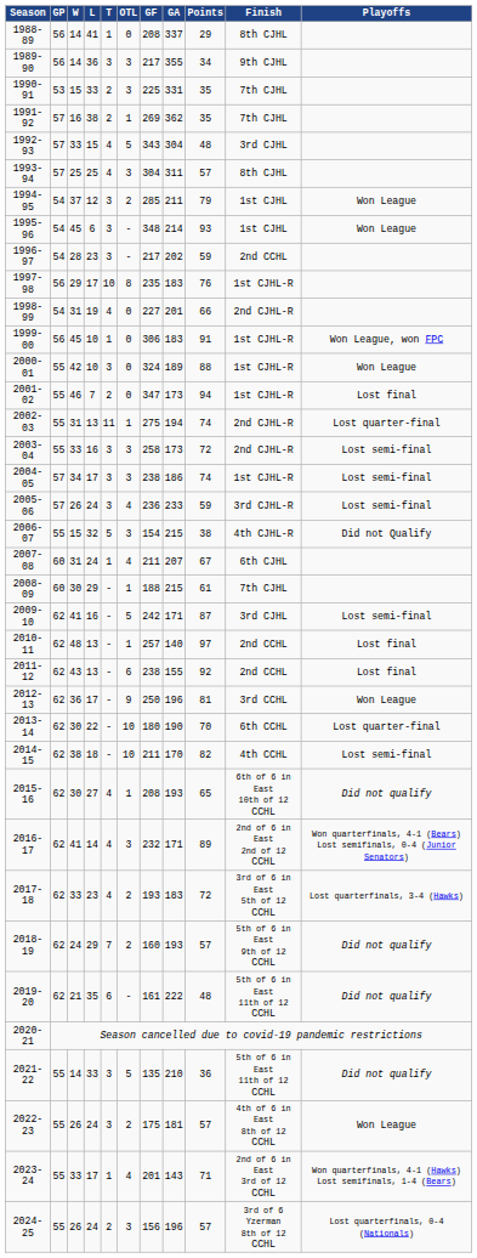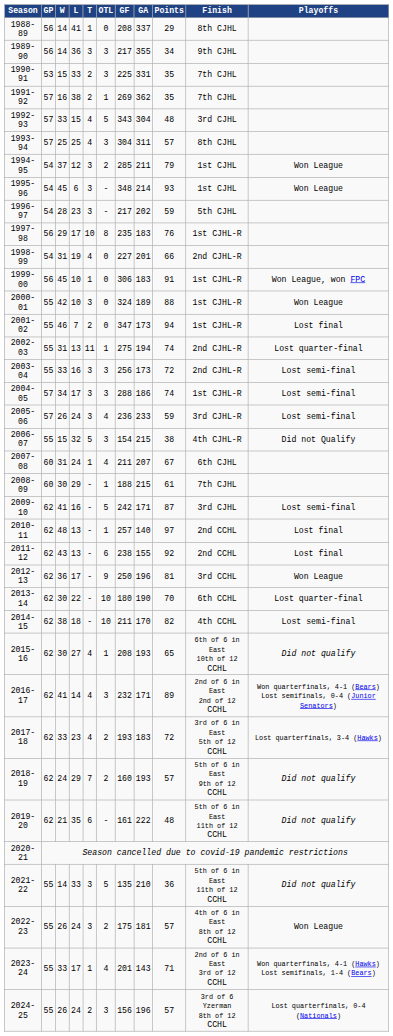 <table class="wikitable">
 <tr align="center" style="color: #FFFFFF" bgcolor="#1F4284">
 <td><strong>Season</strong></td>
 <td><strong>GP </strong></td>
 <td><strong> W </strong></td>
 <td><strong> L </strong></td>
 <td><strong> T </strong></td>
 <td><strong>OTL</strong></td>
 <td><strong>GF </strong></td>
 <td><strong>GA </strong></td>
 <td><strong>Points</strong></td>
 <td><strong>Finish</strong></td>
 <td><strong>Playoffs</strong></td>
 </tr>
 <tr align="center">
 <td>1988-89</td>
 <td>56</td>
 <td>14</td>
 <td>41</td>
 <td>1</td>
 <td>0</td>
 <td>208</td>
 <td>337</td>
 <td>29</td>
 <td>8th CJHL</td>
 <td></td>
 </tr>
 <tr align="center">
 <td>1989-90</td>
 <td>56</td>
 <td>14</td>
 <td>36</td>
 <td>3</td>
 <td>3</td>
 <td>217</td>
 <td>355</td>
 <td>34</td>
 <td>9th CJHL</td>
 <td></td>
 </tr>
 <tr align="center">
 <td>1990-91</td>
 <td>53</td>
 <td>15</td>
 <td>33</td>
 <td>2</td>
 <td>3</td>
 <td>225</td>
 <td>331</td>
 <td>35</td>
 <td>7th CJHL</td>
 <td></td>
 </tr>
 <tr align="center">
 <td>1991-92</td>
 <td>57</td>
 <td>16</td>
 <td>38</td>
 <td>2</td>
 <td>1</td>
 <td>269</td>
 <td>362</td>
 <td>35</td>
 <td>7th CJHL</td>
 <td></td>
 </tr>
 <tr align="center">
 <td>1992-93</td>
 <td>57</td>
 <td>33</td>
 <td>15</td>
 <td>4</td>
 <td>5</td>
 <td>343</td>
 <td>304</td>
 <td>48</td>
 <td>3rd CJHL</td>
 <td></td>
 </tr>
 <tr align="center">
 <td>1993-94</td>
 <td>57</td>
 <td>25</td>
 <td>25</td>
 <td>4</td>
 <td>3</td>
 <td>304</td>
 <td>311</td>
 <td>57</td>
 <td>8th CJHL</td>
 <td></td>
 </tr>
 <tr align="center">
 <td>1994-95</td>
 <td>54</td>
 <td>37</td>
 <td>12</td>
 <td>3</td>
 <td>2</td>
 <td>285</td>
 <td>211</td>
 <td>79</td>
 <td>1st CJHL</td>
 <td>Won League</td>
 </tr>
 <tr align="center">
 <td>1995-96</td>
 <td>54</td>
 <td>45</td>
 <td>6</td>
 <td>3</td>
 <td>-</td>
 <td>348</td>
 <td>214</td>
 <td>93</td>
 <td>1st CJHL</td>
 <td>Won League</td>
 </tr>
 <tr align="center">
 <td>1996-97</td>
 <td>54</td>
 <td>28</td>
 <td>23</td>
 <td>3</td>
 <td>-</td>
 <td>217</td>
 <td>202</td>
 <td>59</td>
-<td>2nd CCHL</td>
+<td>5th CJHL</td>
 <td></td>
 </tr>
 <tr align="center">
 <td>1997-98</td>
 <td>56</td>
 <td>29</td>
 <td>17</td>
 <td>10</td>
 <td>8</td>
 <td>235</td>
 <td>183</td>
 <td>76</td>
 <td>1st CJHL-R</td>
 <td></td>
 </tr>
 <tr align="center">
 <td>1998-99</td>
 <td>54</td>
 <td>31</td>
 <td>19</td>
 <td>4</td>
 <td>0</td>
 <td>227</td>
 <td>201</td>
 <td>66</td>
 <td>2nd CJHL-R</td>
 <td></td>
 </tr>
 <tr align="center">
 <td>1999-00</td>
 <td>56</td>
 <td>45</td>
 <td>10</td>
 <td>1</td>
 <td>0</td>
 <td>306</td>
 <td>183</td>
 <td>91</td>
 <td>1st CJHL-R</td>
 <td>Won League, won <a href='#'>FPC</a></td>
 </tr>
 <tr align="center">
 <td>2000-01</td>
 <td>55</td>
 <td>42</td>
 <td>10</td>
 <td>3</td>
 <td>0</td>
 <td>324</td>
 <td>189</td>
 <td>88</td>
 <td>1st CJHL-R</td>
 <td>Won League</td>
 </tr>
 <tr align="center">
 <td>2001-02</td>
 <td>55</td>
 <td>46</td>
 <td>7</td>
 <td>2</td>
 <td>0</td>
 <td>347</td>
 <td>173</td>
 <td>94</td>
 <td>1st CJHL-R</td>
 <td>Lost final</td>
 </tr>
 <tr align="center">
 <td>2002-03</td>
 <td>55</td>
 <td>31</td>
 <td>13</td>
 <td>11</td>
 <td>1</td>
 <td>275</td>
 <td>194</td>
 <td>74</td>
 <td>2nd CJHL-R</td>
 <td>Lost quarter-final</td>
 </tr>
 <tr align="center">
 <td>2003-04</td>
 <td>55</td>
 <td>33</td>
 <td>16</td>
 <td>3</td>
 <td>3</td>
-<td>258</td>
+<td>256</td>
 <td>173</td>
 <td>72</td>
 <td>2nd CJHL-R</td>
 <td>Lost semi-final</td>
 </tr>
 <tr align="center">
 <td>2004-05</td>
 <td>57</td>
 <td>34</td>
 <td>17</td>
 <td>3</td>
 <td>3</td>
-<td>238</td>
+<td>288</td>
 <td>186</td>
 <td>74</td>
 <td>1st CJHL-R</td>
 <td>Lost semi-final</td>
 </tr>
 <tr align="center">
 <td>2005-06</td>
 <td>57</td>
 <td>26</td>
 <td>24</td>
 <td>3</td>
 <td>4</td>
 <td>236</td>
 <td>233</td>
 <td>59</td>
 <td>3rd CJHL-R</td>
 <td>Lost semi-final</td>
 </tr>
 <tr align="center">
 <td>2006-07</td>
 <td>55</td>
 <td>15</td>
 <td>32</td>
 <td>5</td>
 <td>3</td>
 <td>154</td>
 <td>215</td>
 <td>38</td>
 <td>4th CJHL-R</td>
 <td>Did not Qualify</td>
 </tr>
 <tr align="center">
 <td>2007-08</td>
 <td>60</td>
 <td>31</td>
 <td>24</td>
 <td>1</td>
 <td>4</td>
 <td>211</td>
 <td>207</td>
 <td>67</td>
 <td>6th CJHL</td>
 <td></td>
 </tr>
 <tr align="center">
 <td>2008-09</td>
 <td>60</td>
 <td>30</td>
 <td>29</td>
 <td>-</td>
 <td>1</td>
 <td>188</td>
 <td>215</td>
 <td>61</td>
 <td>7th CJHL</td>
 <td></td>
 </tr>
 <tr align="center">
 <td>2009-10</td>
 <td>62</td>
 <td>41</td>
 <td>16</td>
 <td>-</td>
 <td>5</td>
 <td>242</td>
 <td>171</td>
 <td>87</td>
 <td>3rd CJHL</td>
 <td>Lost semi-final</td>
 </tr>
 <tr align="center">
 <td>2010-11</td>
 <td>62</td>
 <td>48</td>
 <td>13</td>
 <td>-</td>
 <td>1</td>
 <td>257</td>
 <td>140</td>
 <td>97</td>
 <td>2nd CCHL</td>
 <td>Lost final</td>
 </tr>
 <tr align="center">
 <td>2011-12</td>
 <td>62</td>
 <td>43</td>
 <td>13</td>
 <td>-</td>
 <td>6</td>
 <td>238</td>
 <td>155</td>
 <td>92</td>
 <td>2nd CCHL</td>
 <td>Lost final</td>
 </tr>
 <tr align="center">
 <td>2012-13</td>
 <td>62</td>
 <td>36</td>
 <td>17</td>
 <td>-</td>
 <td>9</td>
 <td>250</td>
 <td>196</td>
 <td>81</td>
 <td>3rd CCHL</td>
 <td>Won League</td>
 </tr>
 <tr align="center">
 <td>2013-14</td>
 <td>62</td>
 <td>30</td>
 <td>22</td>
 <td>-</td>
 <td>10</td>
 <td>180</td>
 <td>190</td>
 <td>70</td>
 <td>6th CCHL</td>
 <td>Lost quarter-final</td>
 </tr>
 <tr align="center">
 <td>2014-15</td>
 <td>62</td>
 <td>38</td>
 <td>18</td>
 <td>-</td>
 <td>10</td>
 <td>211</td>
 <td>170</td>
 <td>82</td>
 <td>4th CCHL</td>
 <td>Lost semi-final</td>
 </tr>
 <tr align="center">
 <td>2015-16</td>
 <td>62</td>
 <td>30</td>
 <td>27</td>
 <td>4</td>
 <td>1</td>
 <td>208</td>
 <td>193</td>
 <td>65</td>
 <td><small>6th of 6 in East<br>10th of 12</small> CCHL</td>
 <td><em>Did not qualify</em></td>
 </tr>
 <tr align="center">
 <td>2016-17</td>
 <td>62</td>
 <td>41</td>
 <td>14</td>
 <td>4</td>
 <td>3</td>
 <td>232</td>
 <td>171</td>
 <td>89</td>
 <td><small>2nd of 6 in East<br>2nd of 12</small> CCHL</td>
 <td><small>Won quarterfinals, 4-1 (<a href='#'>Bears</a>)<br>Lost semifinals, 0-4 (<a href='#'>Junior Senators</a>)</small></td>
 </tr>
 <tr align="center">
 <td>2017-18</td>
 <td>62</td>
 <td>33</td>
 <td>23</td>
 <td>4</td>
 <td>2</td>
 <td>193</td>
 <td>183</td>
 <td>72</td>
 <td><small>3rd of 6 in East<br>5th of 12</small> CCHL</td>
 <td><small>Lost quarterfinals, 3-4 (<a href='#'>Hawks</a>)</small></td>
 </tr>
 <tr align="center">
 <td>2018-19</td>
 <td>62</td>
 <td>24</td>
 <td>29</td>
 <td>7</td>
 <td>2</td>
 <td>160</td>
 <td>193</td>
 <td>57</td>
 <td><small>5th of 6 in East<br>9th of 12</small> CCHL</td>
 <td><em>Did not qualify</em></td>
 </tr>
 <tr align="center">
 <td>2019-20</td>
 <td>62</td>
 <td>21</td>
 <td>35</td>
 <td>6</td>
 <td>-</td>
 <td>161</td>
 <td>222</td>
 <td>48</td>
 <td><small>5th of 6 in East<br>11th of 12</small> CCHL</td>
 <td><em>Did not qualify</em></td>
 </tr>
 <tr align="center">
 <td>2020-21</td>
 <td colspan=10><em>Season cancelled due to covid-19 pandemic restrictions</em></td>
 </tr>
 <tr align="center">
 <td>2021-22</td>
 <td>55</td>
 <td>14</td>
 <td>33</td>
 <td>3</td>
 <td>5</td>
 <td>135</td>
 <td>210</td>
 <td>36</td>
 <td><small>5th of 6 in East<br>11th of 12</small> CCHL</td>
 <td><em>Did not qualify</em></td>
 </tr>
 <tr align="center">
 <td>2022-23</td>
 <td>55</td>
 <td>26</td>
 <td>24</td>
 <td>3</td>
 <td>2</td>
 <td>175</td>
 <td>181</td>
 <td>57</td>
 <td><small>4th of 6 in East<br>8th of 12</small> CCHL</td>
 <td>Won League</td>
 </tr>
 <tr align="center">
 <td>2023-24</td>
 <td>55</td>
 <td>33</td>
 <td>17</td>
 <td>1</td>
 <td>4</td>
 <td>201</td>
 <td>143</td>
 <td>71</td>
 <td><small>2nd of 6 in East<br>3rd of 12</small> CCHL</td>
 <td><small>Won quarterfinals, 4-1 (<a href='#'>Hawks</a>)<br>Lost semifinals, 1-4 (<a href='#'>Bears</a>)</small></td>
 </tr>
 <tr align="center">
 <td>2024-25</td>
 <td>55</td>
 <td>26</td>
 <td>24</td>
 <td>2</td>
 <td>3</td>
 <td>156</td>
 <td>196</td>
 <td>57</td>
 <td><small>3rd of 6 Yzerman<br>8th of 12</small> CCHL</td>
 <td><small>Lost quarterfinals, 0-4 (<a href='#'>Nationals</a>)</small></td>
 </tr>
 </table>
